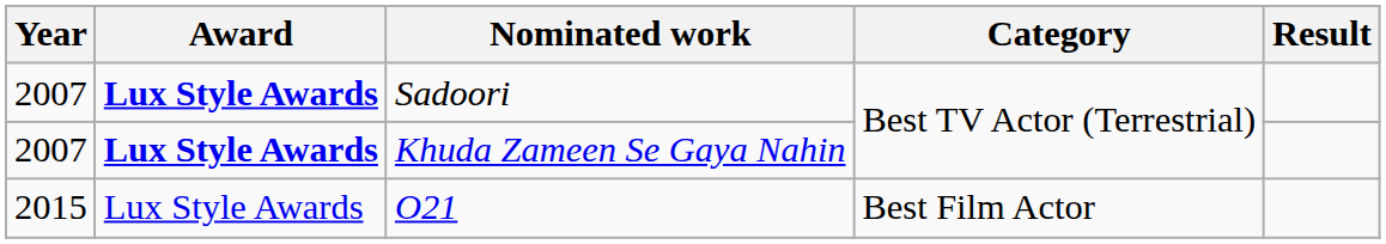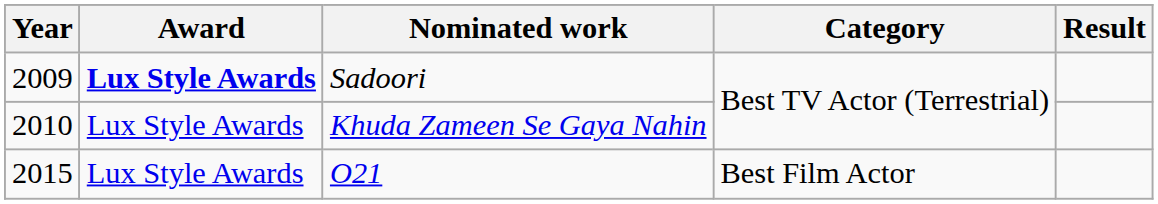 <table class="wikitable sortable">
 <tr>
 <th>Year</th>
 <th>Award</th>
 <th>Nominated work</th>
 <th>Category</th>
 <th>Result</th>
 </tr>
 <tr>
-<td>2007</td>
+<td>2009</td>
 <td><strong><a href='#'>Lux Style Awards</a></strong></td>
 <td><em>Sadoori</em></td>
 <td rowspan="2">Best TV Actor (Terrestrial)</td>
 <td> </td>
 </tr>
 <tr>
-<td>2007</td>
-<td><strong><a href='#'>Lux Style Awards</a></strong></td>
+<td>2010</td>
+<td><a href='#'>Lux Style Awards</a></td>
 <td><em><a href='#'>Khuda Zameen Se Gaya Nahin</a></em></td>
 <td> </td>
 </tr>
 <tr>
 <td rowspan="2">2015</td>
 <td><a href='#'>Lux Style Awards</a></td>
 <td><em><a href='#'>O21</a></em></td>
 <td>Best Film Actor</td>
 <td> </td>
 </tr>
 </table>
